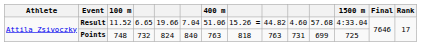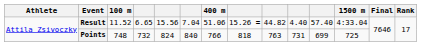 <table class="wikitable" style="font-size:90%;">
 <tr>
 <th>Athlete</th>
 <th>Event</th>
 <th>100 m</th>
 <th></th>
 <th></th>
 <th></th>
 <th>400 m</th>
 <th></th>
 <th></th>
 <th></th>
 <th></th>
 <th>1500 m</th>
 <th>Final</th>
 <th>Rank</th>
 </tr>
 <tr align=center>
 <td style="text-align:left;" rowspan="2"><a href='#'>Attila Zsivoczky</a></td>
 <th style="font-size:95%">Result</th>
 <td>11.52</td>
 <td>6.65</td>
-<td>19.66 <strong></strong></td>
+<td>15.56 <strong></strong></td>
 <td>7.04</td>
 <td>51.06</td>
 <td>15.26 <strong>=</strong></td>
 <td>44.82 <strong></strong></td>
-<td>4.60</td>
-<td>57.68</td>
+<td>4.40</td>
+<td>57.40</td>
 <td>4:33.04 <strong></strong></td>
 <td rowspan="2">7646</td>
 <td rowspan="2">17</td>
 </tr>
 <tr align=center>
 <th style="font-size:95%">Points</th>
 <td>748</td>
 <td>732</td>
 <td>824</td>
 <td>840</td>
-<td>763</td>
+<td>766</td>
 <td>818</td>
 <td>763</td>
 <td>731</td>
 <td>699</td>
 <td>725</td>
 </tr>
 </table>
